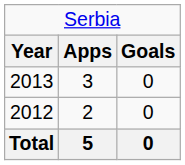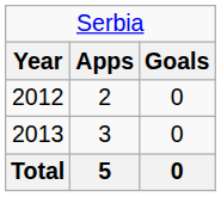 <table class="wikitable" style="text-align:center">
 <tr>
 <td colspan=3><a href='#'>Serbia</a></td>
 </tr>
 <tr>
 <th>Year</th>
 <th>Apps</th>
 <th>Goals</th>
 </tr>
 <tr>
-<td>2013</td>
-<td>3</td>
+<td>2012</td>
+<td>2</td>
 <td>0</td>
 </tr>
 <tr>
-<td>2012</td>
-<td>2</td>
+<td>2013</td>
+<td>3</td>
 <td>0</td>
 </tr>
 <tr>
 <th>Total</th>
 <th>5</th>
 <th>0</th>
 </tr>
 </table>
